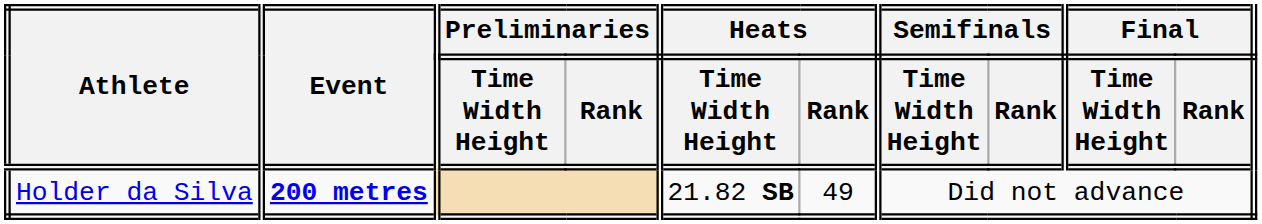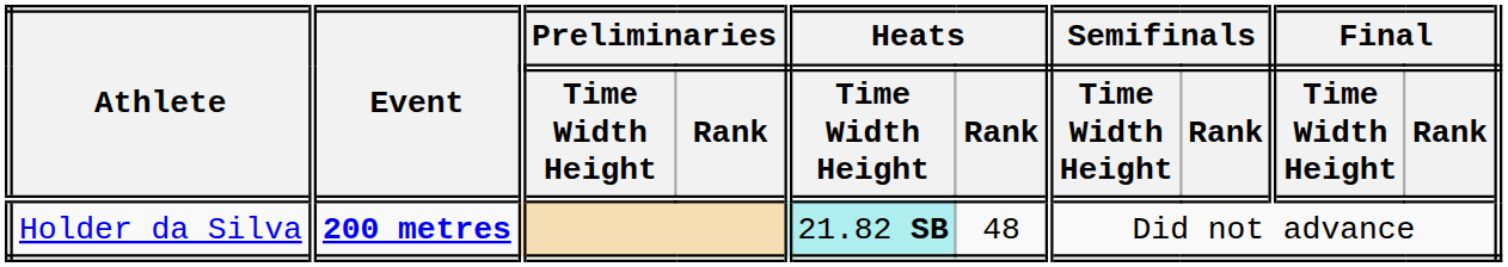 <table class=wikitable style="font-size:90%; border: double;">
 <tr>
 <th rowspan="2" style="border-right:double">Athlete</th>
 <th rowspan="2" style="border-right:double">Event</th>
 <th colspan="2" style="border-right:double; border-bottom:double;">Preliminaries</th>
 <th colspan="2" style="border-right:double; border-bottom:double;">Heats</th>
 <th colspan="2" style="border-right:double; border-bottom:double;">Semifinals</th>
 <th colspan="2" style="border-right:double; border-bottom:double;">Final</th>
 </tr>
 <tr>
 <th>Time<br>Width<br>Height</th>
 <th style="border-right:double">Rank</th>
 <th>Time<br>Width<br>Height</th>
 <th style="border-right:double">Rank</th>
 <th>Time<br>Width<br>Height</th>
 <th style="border-right:double">Rank</th>
 <th>Time<br>Width<br>Height</th>
 <th style="border-right:double">Rank</th>
 </tr>
 <tr style="border-top: double;">
 <td style="border-right:double"><a href='#'>Holder da Silva</a></td>
 <td style="border-right:double"><strong><a href='#'>200 metres</a></strong></td>
 <td style="border-right:double" colspan= 2 bgcolor="wheat"></td>
-<td align=center>21.82 <strong>SB</strong></td>
-<td align=center style="border-right:double">49</td>
+<td align=center style="background: paleturquoise;">21.82 <strong>SB</strong></td>
+<td align=center style="border-right:double">48</td>
 <td colspan="4" align=center>Did not advance</td>
 </tr>
 </table>
